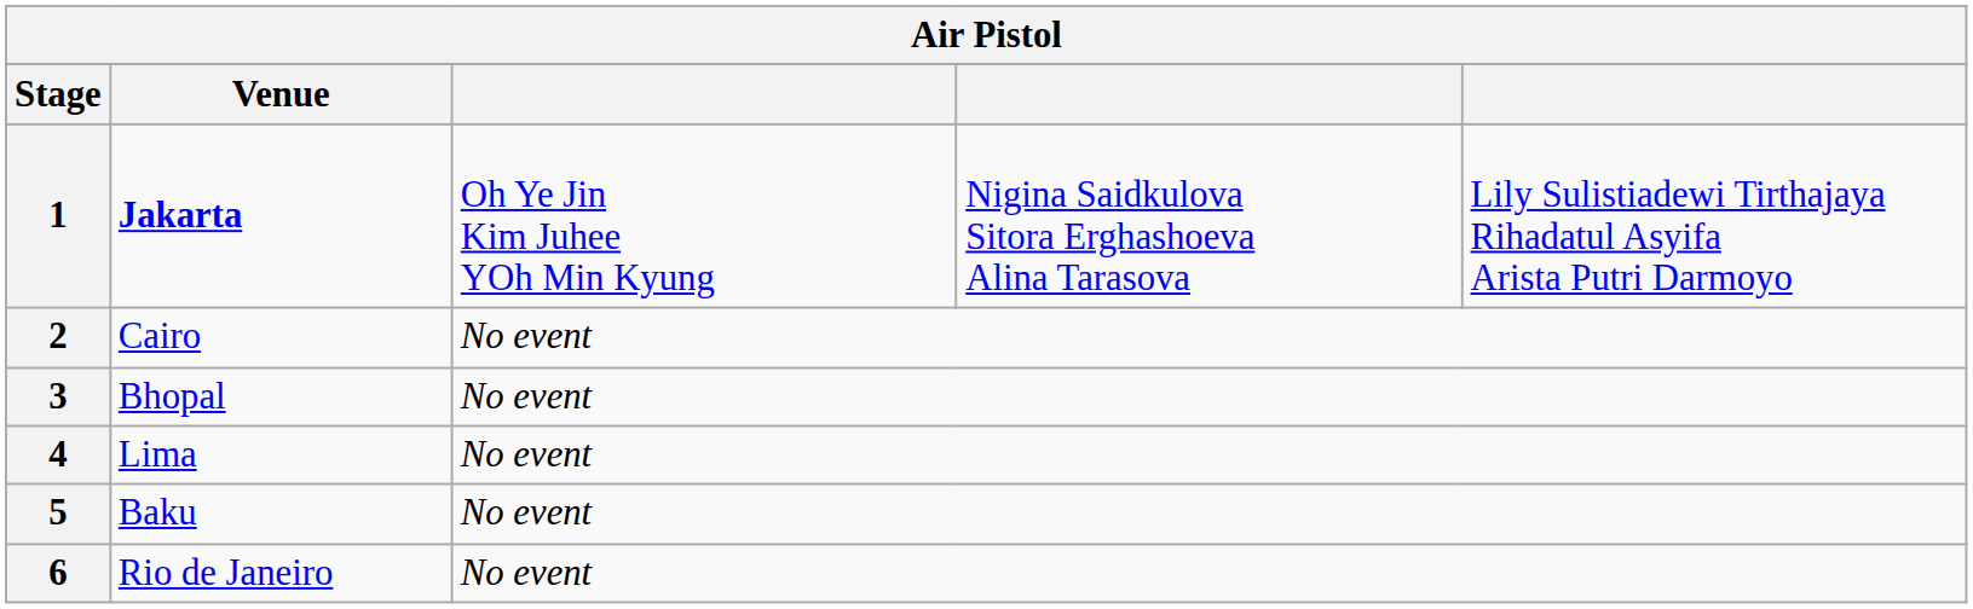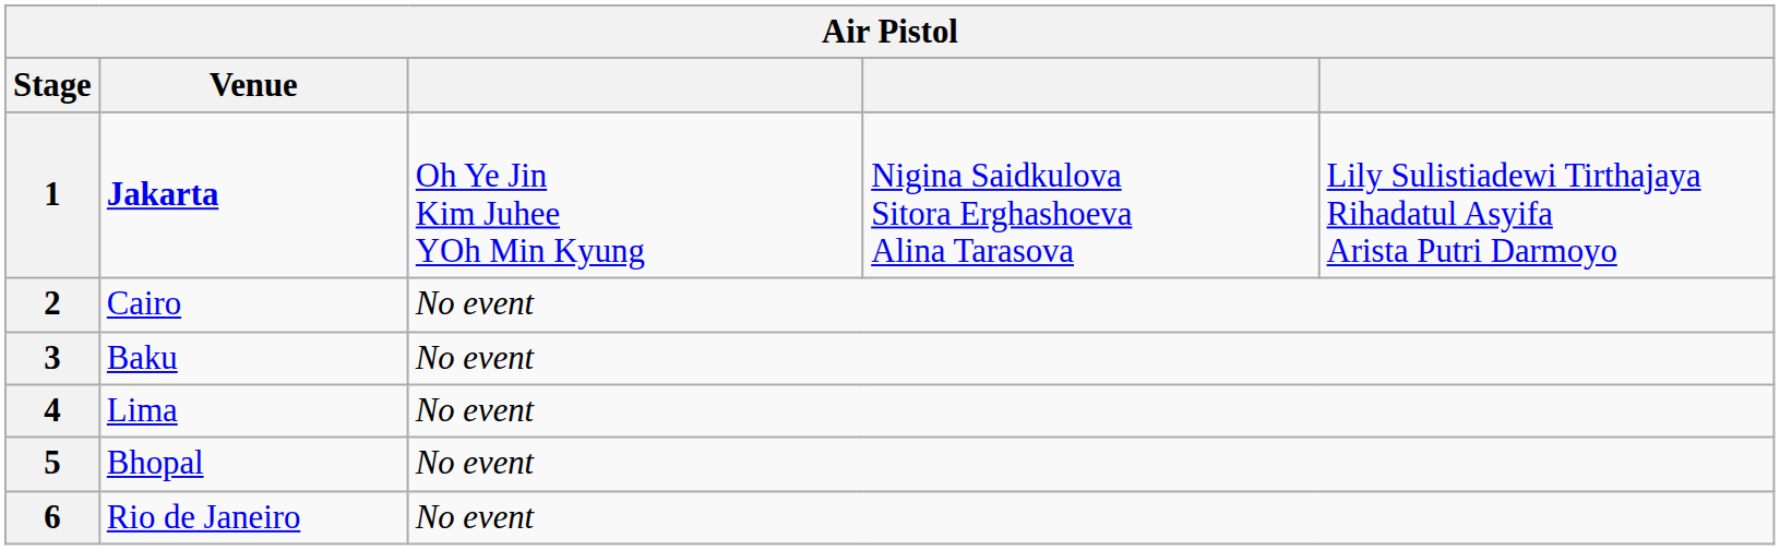 <table class="wikitable">
 <tr>
 <th colspan="5">Air Pistol</th>
 </tr>
 <tr>
 <th>Stage</th>
 <th width=140>Venue</th>
 <th width=210></th>
 <th width=210></th>
 <th width=210></th>
 </tr>
 <tr>
 <th>1</th>
 <td><strong> <a href='#'>Jakarta</a></strong></td>
 <td> <br> <a href='#'>Oh Ye Jin</a> <br> <a href='#'>Kim Juhee</a> <br> <a href='#'>YOh Min Kyung</a></td>
 <td> <br> <a href='#'>Nigina Saidkulova</a> <br> <a href='#'>Sitora Erghashoeva</a> <br> <a href='#'>Alina Tarasova</a></td>
 <td> <br> <a href='#'>Lily Sulistiadewi Tirthajaya</a> <br> <a href='#'>Rihadatul Asyifa</a> <br> <a href='#'>Arista Putri Darmoyo</a></td>
 </tr>
 <tr>
 <th>2</th>
 <td> <a href='#'>Cairo</a></td>
 <td colspan="3"><em>No event</em></td>
 </tr>
 <tr>
 <th>3</th>
-<td> <a href='#'>Bhopal</a></td>
+<td> <a href='#'>Baku</a></td>
 <td colspan="3"><em>No event</em></td>
 </tr>
 <tr>
 <th>4</th>
 <td> <a href='#'>Lima</a></td>
 <td colspan="3"><em>No event</em></td>
 </tr>
 <tr>
 <th>5</th>
-<td> <a href='#'>Baku</a></td>
+<td> <a href='#'>Bhopal</a></td>
 <td colspan="3"><em>No event</em></td>
 </tr>
 <tr>
 <th>6</th>
 <td> <a href='#'>Rio de Janeiro</a></td>
 <td colspan="3"><em>No event</em></td>
 </tr>
 </table>
